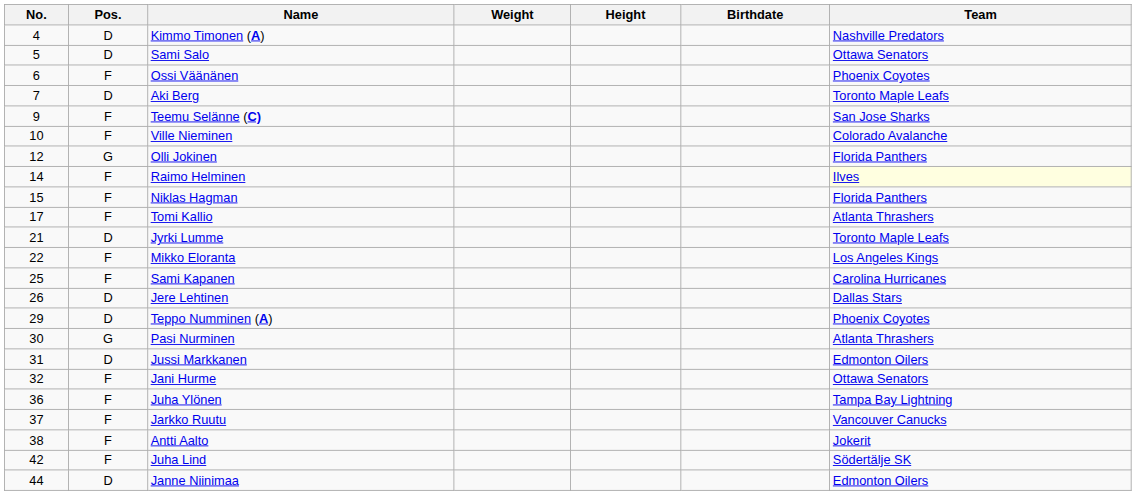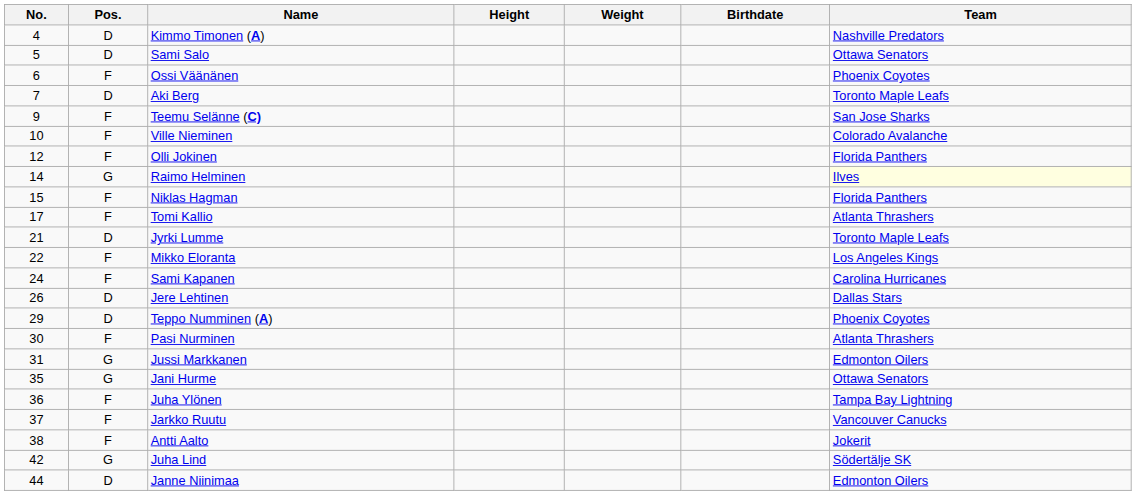 <table class="wikitable sortable" width="80%" style="font-size: 90%; text-align: center;">
 <tr>
 <th>No.</th>
 <th>Pos.</th>
 <th>Name</th>
+<th>Height</th>
 <th>Weight</th>
-<th>Height</th>
 <th>Birthdate</th>
 <th>Team</th>
 </tr>
 <tr>
 <td>4</td>
 <td>D</td>
 <td style="text-align:left;"><a href='#'>Kimmo Timonen</a> (<strong><a href='#'>A</a></strong>)</td>
 <td></td>
 <td></td>
 <td style="text-align:right;"></td>
 <td style="text-align:left;"> <a href='#'>Nashville Predators</a></td>
 </tr>
 <tr>
 <td>5</td>
 <td>D</td>
 <td style="text-align:left;"><a href='#'>Sami Salo</a></td>
 <td></td>
 <td></td>
 <td style="text-align:right;"></td>
 <td style="text-align:left;"> <a href='#'>Ottawa Senators</a></td>
 </tr>
 <tr>
 <td>6</td>
 <td>F</td>
 <td style="text-align:left;"><a href='#'>Ossi Väänänen</a></td>
 <td></td>
 <td></td>
 <td style="text-align:right;"></td>
 <td style="text-align:left;"> <a href='#'>Phoenix Coyotes</a></td>
 </tr>
 <tr>
 <td>7</td>
 <td>D</td>
 <td style="text-align:left;"><a href='#'>Aki Berg</a></td>
 <td></td>
 <td></td>
 <td style="text-align:right;"></td>
 <td style="text-align:left;"> <a href='#'>Toronto Maple Leafs</a></td>
 </tr>
 <tr>
 <td>9</td>
 <td>F</td>
 <td style="text-align:left;"><a href='#'>Teemu Selänne</a> (<strong><a href='#'>C)</a></strong></td>
 <td></td>
 <td></td>
 <td style="text-align:right;"></td>
 <td style="text-align:left;"> <a href='#'>San Jose Sharks</a></td>
 </tr>
 <tr>
 <td>10</td>
 <td>F</td>
 <td style="text-align:left;"><a href='#'>Ville Nieminen</a></td>
 <td></td>
 <td></td>
 <td style="text-align:right;"></td>
 <td style="text-align:left;"> <a href='#'>Colorado Avalanche</a></td>
 </tr>
 <tr>
 <td>12</td>
-<td>G</td>
+<td>F</td>
 <td style="text-align:left;"><a href='#'>Olli Jokinen</a></td>
 <td></td>
 <td></td>
 <td style="text-align:right;"></td>
 <td style="text-align:left;"> <a href='#'>Florida Panthers</a></td>
 </tr>
 <tr>
 <td>14</td>
-<td>F</td>
+<td>G</td>
 <td style="text-align:left;"><a href='#'>Raimo Helminen</a></td>
 <td></td>
 <td></td>
 <td style="text-align:right;"></td>
 <td style="background: lightyellow; text-align:left;"> <a href='#'>Ilves</a></td>
 </tr>
 <tr>
 <td>15</td>
 <td>F</td>
 <td style="text-align:left;"><a href='#'>Niklas Hagman</a></td>
 <td></td>
 <td></td>
 <td style="text-align:right;"></td>
 <td style="text-align:left;"> <a href='#'>Florida Panthers</a></td>
 </tr>
 <tr>
 <td>17</td>
 <td>F</td>
 <td style="text-align:left;"><a href='#'>Tomi Kallio</a></td>
 <td></td>
 <td></td>
 <td style="text-align:right;"></td>
 <td style="text-align:left;"> <a href='#'>Atlanta Thrashers</a></td>
 </tr>
 <tr>
 <td>21</td>
 <td>D</td>
 <td style="text-align:left;"><a href='#'>Jyrki Lumme</a></td>
 <td></td>
 <td></td>
 <td style="text-align:right;"></td>
 <td style="text-align:left;"> <a href='#'>Toronto Maple Leafs</a></td>
 </tr>
 <tr>
 <td>22</td>
 <td>F</td>
 <td style="text-align:left;"><a href='#'>Mikko Eloranta</a></td>
 <td></td>
 <td></td>
 <td style="text-align:right;"></td>
 <td style="text-align:left;"> <a href='#'>Los Angeles Kings</a></td>
 </tr>
 <tr>
-<td>25</td>
+<td>24</td>
 <td>F</td>
 <td style="text-align:left;"><a href='#'>Sami Kapanen</a></td>
 <td></td>
 <td></td>
 <td style="text-align:right;"></td>
 <td style="text-align:left;"> <a href='#'>Carolina Hurricanes</a></td>
 </tr>
 <tr>
 <td>26</td>
 <td>D</td>
 <td style="text-align:left;"><a href='#'>Jere Lehtinen</a></td>
 <td></td>
 <td></td>
 <td style="text-align:right;"></td>
 <td style="text-align:left;"> <a href='#'>Dallas Stars</a></td>
 </tr>
 <tr>
 <td>29</td>
 <td>D</td>
 <td style="text-align:left;"><a href='#'>Teppo Numminen</a> (<strong><a href='#'>A</a></strong>)</td>
 <td></td>
 <td></td>
 <td style="text-align:right;"></td>
 <td style="text-align:left;"> <a href='#'>Phoenix Coyotes</a></td>
 </tr>
 <tr>
 <td>30</td>
-<td>G</td>
+<td>F</td>
 <td style="text-align:left;"><a href='#'>Pasi Nurminen</a></td>
 <td></td>
 <td></td>
 <td style="text-align:right;"></td>
 <td style="text-align:left;"> <a href='#'>Atlanta Thrashers</a></td>
 </tr>
 <tr>
 <td>31</td>
-<td>D</td>
+<td>G</td>
 <td style="text-align:left;"><a href='#'>Jussi Markkanen</a></td>
 <td></td>
 <td></td>
 <td style="text-align:right;"></td>
 <td style="text-align:left;"> <a href='#'>Edmonton Oilers</a></td>
 </tr>
 <tr>
-<td>32</td>
-<td>F</td>
+<td>35</td>
+<td>G</td>
 <td style="text-align:left;"><a href='#'>Jani Hurme</a></td>
 <td></td>
 <td></td>
 <td style="text-align:right;"></td>
 <td style="text-align:left;"> <a href='#'>Ottawa Senators</a></td>
 </tr>
 <tr>
 <td>36</td>
 <td>F</td>
 <td style="text-align:left;"><a href='#'>Juha Ylönen</a></td>
 <td></td>
 <td></td>
 <td style="text-align:right;"></td>
 <td style="text-align:left;"> <a href='#'>Tampa Bay Lightning</a></td>
 </tr>
 <tr>
 <td>37</td>
 <td>F</td>
 <td style="text-align:left;"><a href='#'>Jarkko Ruutu</a></td>
 <td></td>
 <td></td>
 <td style="text-align:right;"></td>
 <td style="text-align:left;"> <a href='#'>Vancouver Canucks</a></td>
 </tr>
 <tr>
 <td>38</td>
 <td>F</td>
 <td style="text-align:left;"><a href='#'>Antti Aalto</a></td>
 <td></td>
 <td></td>
 <td style="text-align:right;"></td>
 <td style="text-align:left;"> <a href='#'>Jokerit</a></td>
 </tr>
 <tr>
 <td>42</td>
-<td>F</td>
+<td>G</td>
 <td style="text-align:left;"><a href='#'>Juha Lind</a></td>
 <td></td>
 <td></td>
 <td style="text-align:right;"></td>
 <td style="text-align:left;"> <a href='#'>Södertälje SK</a></td>
 </tr>
 <tr>
 <td>44</td>
 <td>D</td>
 <td style="text-align:left;"><a href='#'>Janne Niinimaa</a></td>
 <td></td>
 <td></td>
 <td style="text-align:right;"></td>
 <td style="text-align:left;"> <a href='#'>Edmonton Oilers</a></td>
 </tr>
 </table>
